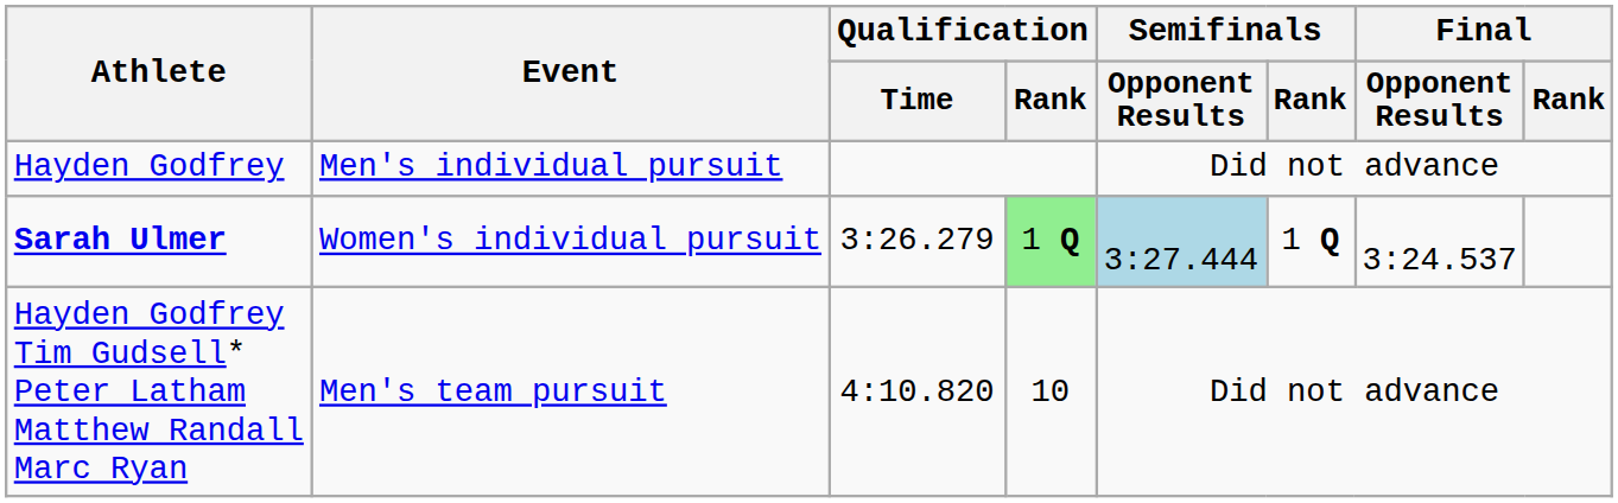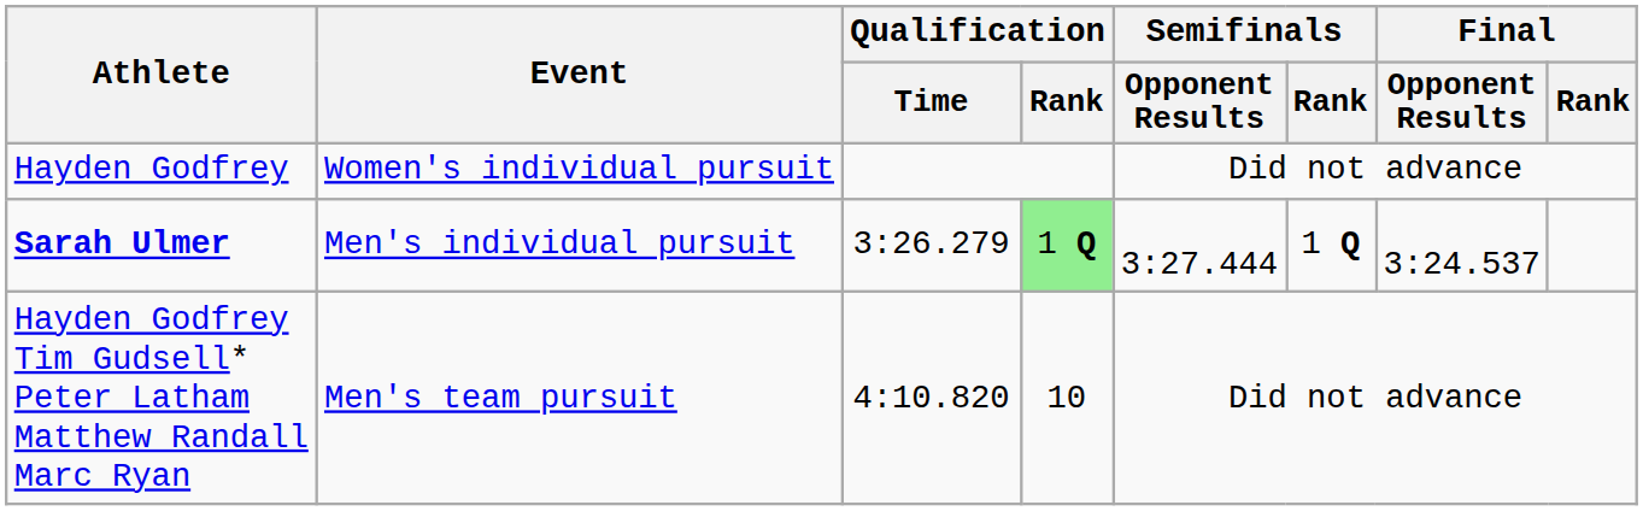 <table class=wikitable style="font-size:90%">
 <tr>
 <th rowspan="2">Athlete</th>
 <th rowspan="2">Event</th>
 <th colspan="2">Qualification</th>
 <th colspan="2">Semifinals</th>
 <th colspan="2">Final</th>
 </tr>
 <tr style="font-size:95%">
 <th>Time</th>
 <th>Rank</th>
 <th>Opponent<br>Results</th>
 <th>Rank</th>
 <th>Opponent<br>Results</th>
 <th>Rank</th>
 </tr>
 <tr align=center>
 <td align=left><a href='#'>Hayden Godfrey</a></td>
-<td align=left><a href='#'>Men's individual pursuit</a></td>
+<td align=left><a href='#'>Women's individual pursuit</a></td>
 <td colspan=2></td>
 <td colspan=4>Did not advance</td>
 </tr>
 <tr align=center>
 <td align=left><strong><a href='#'>Sarah Ulmer</a></strong></td>
-<td align=left><a href='#'>Women's individual pursuit</a></td>
+<td align=left><a href='#'>Men's individual pursuit</a></td>
 <td>3:26.279 </td>
 <td style="background: lightgreen;">1 <strong>Q</strong></td>
-<td style="background: lightblue;"><br>3:27.444</td>
+<td><br>3:27.444</td>
 <td>1 <strong>Q</strong></td>
 <td><br>3:24.537</td>
 <td></td>
 </tr>
 <tr align=center>
 <td align=left><a href='#'>Hayden Godfrey</a><br><a href='#'>Tim Gudsell</a>*<br><a href='#'>Peter Latham</a><br><a href='#'>Matthew Randall</a><br><a href='#'>Marc Ryan</a></td>
 <td align=left><a href='#'>Men's team pursuit</a></td>
 <td>4:10.820</td>
 <td>10</td>
 <td colspan=4>Did not advance</td>
 </tr>
 </table>
